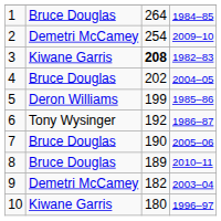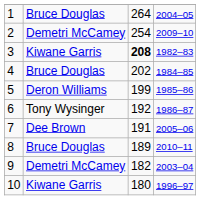 <table class="wikitable">
 <tr>
 </tr>
 <tr>
 <td>1</td>
 <td><a href='#'>Bruce Douglas</a></td>
 <td>264</td>
-<td style="font-size:80%;"><a href='#'>1984–85</a></td>
+<td style="font-size:80%;"><a href='#'>2004–05</a></td>
 </tr>
 <tr>
 <td>2</td>
 <td><a href='#'>Demetri McCamey</a></td>
 <td>254</td>
 <td style="font-size:80%;"><a href='#'>2009–10</a></td>
 </tr>
 <tr>
 <td>3</td>
 <td><a href='#'>Kiwane Garris</a></td>
 <td><strong>208</strong></td>
 <td style="font-size:80%;"><a href='#'>1982–83</a></td>
 </tr>
 <tr>
 <td>4</td>
 <td><a href='#'>Bruce Douglas</a></td>
 <td>202</td>
-<td style="font-size:80%;"><a href='#'>2004–05</a></td>
+<td style="font-size:80%;"><a href='#'>1984–85</a></td>
 </tr>
 <tr>
 <td>5</td>
 <td><a href='#'>Deron Williams</a></td>
 <td>199</td>
 <td style="font-size:80%;"><a href='#'>1985–86</a></td>
 </tr>
 <tr>
 <td>6</td>
 <td>Tony Wysinger</td>
 <td>192</td>
 <td style="font-size:80%;"><a href='#'>1986–87</a></td>
 </tr>
 <tr>
 <td>7</td>
-<td><a href='#'>Bruce Douglas</a></td>
-<td>190</td>
+<td><a href='#'>Dee Brown</a></td>
+<td>191</td>
 <td style="font-size:80%;"><a href='#'>2005–06</a></td>
 </tr>
 <tr>
 <td>8</td>
 <td><a href='#'>Bruce Douglas</a></td>
 <td>189</td>
 <td style="font-size:80%;"><a href='#'>2010–11</a></td>
 </tr>
 <tr>
 <td>9</td>
 <td><a href='#'>Demetri McCamey</a></td>
 <td>182</td>
 <td style="font-size:80%;"><a href='#'>2003–04</a></td>
 </tr>
 <tr>
 <td>10</td>
 <td><a href='#'>Kiwane Garris</a></td>
 <td>180</td>
 <td style="font-size:80%;"><a href='#'>1996–97</a></td>
 </tr>
 </table>
